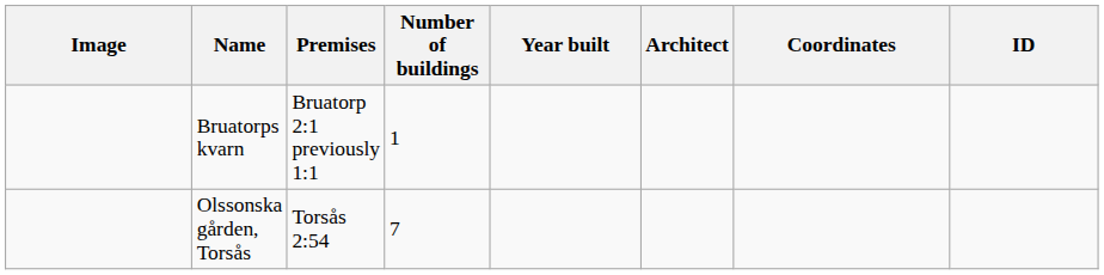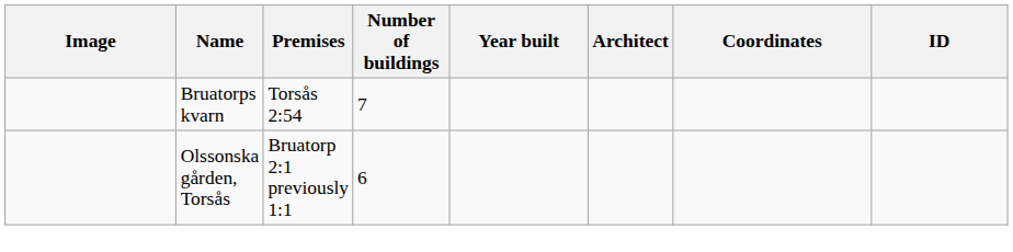 <table class="wikitable" width="95%">
 <tr>
 <th width="150">Image</th>
 <th>Name</th>
 <th>Premises</th>
 <th width="75">Number of<br>buildings</th>
 <th width="120">Year built</th>
 <th>Architect</th>
 <th width="170">Coordinates</th>
 <th width="120">ID</th>
 </tr>
 <tr>
 <td></td>
 <td>Bruatorps kvarn</td>
-<td>Bruatorp 2:1<br>previously 1:1</td>
-<td>1</td>
+<td>Torsås 2:54</td>
+<td>7</td>
 <td></td>
 <td></td>
 <td></td>
 <td></td>
 </tr>
 <tr>
 <td></td>
 <td>Olssonska gården, Torsås</td>
-<td>Torsås 2:54</td>
-<td>7</td>
+<td>Bruatorp 2:1<br>previously 1:1</td>
+<td>6</td>
 <td></td>
 <td></td>
 <td></td>
 <td></td>
 </tr>
 </table>
